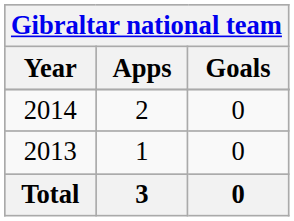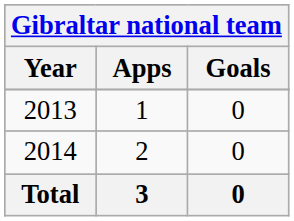 <table class="wikitable" style="text-align:center">
 <tr>
 <th colspan=3><a href='#'>Gibraltar national team</a></th>
 </tr>
 <tr>
 <th>Year</th>
 <th>Apps</th>
 <th>Goals</th>
 </tr>
 <tr>
 </tr>
 <tr>
-<td>2014</td>
-<td>2</td>
+<td>2013</td>
+<td>1</td>
 <td>0</td>
 </tr>
 <tr>
-<td>2013</td>
-<td>1</td>
+<td>2014</td>
+<td>2</td>
 <td>0</td>
 </tr>
 <tr>
 <th>Total</th>
 <th>3</th>
 <th>0</th>
 </tr>
 </table>
